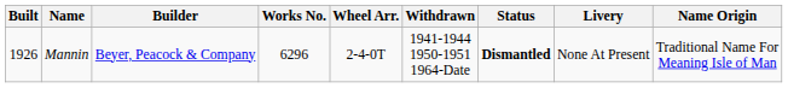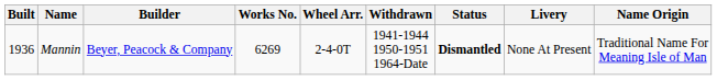 <table class="wikitable">
 <tr>
 <th>Built</th>
 <th>Name</th>
 <th>Builder</th>
 <th>Works No.</th>
 <th>Wheel Arr.</th>
 <th>Withdrawn</th>
 <th>Status</th>
 <th>Livery</th>
 <th>Name Origin</th>
 </tr>
 <tr>
-<td align="center">1926</td>
+<td align="center">1936</td>
 <td align="center"><em>Mannin</em></td>
 <td align="center"><a href='#'>Beyer, Peacock & Company</a></td>
-<td align="center">6296</td>
+<td align="center">6269</td>
 <td align="center">2-4-0T</td>
 <td align="center">1941-1944<br>1950-1951<br>1964-Date</td>
 <td align="center"><strong>Dismantled</strong></td>
 <td align="center">None At Present</td>
 <td align="center">Traditional Name For<br><a href='#'>Meaning Isle of Man</a></td>
 </tr>
 </table>
